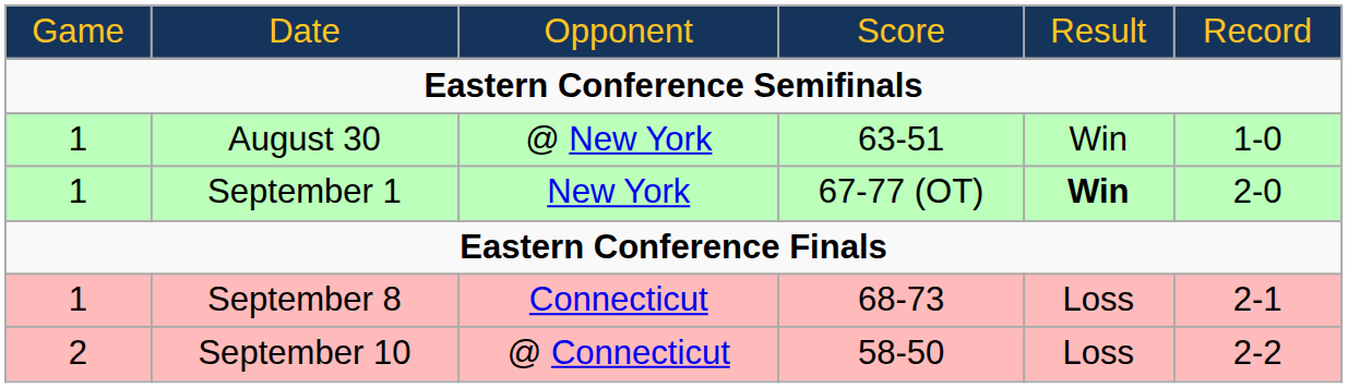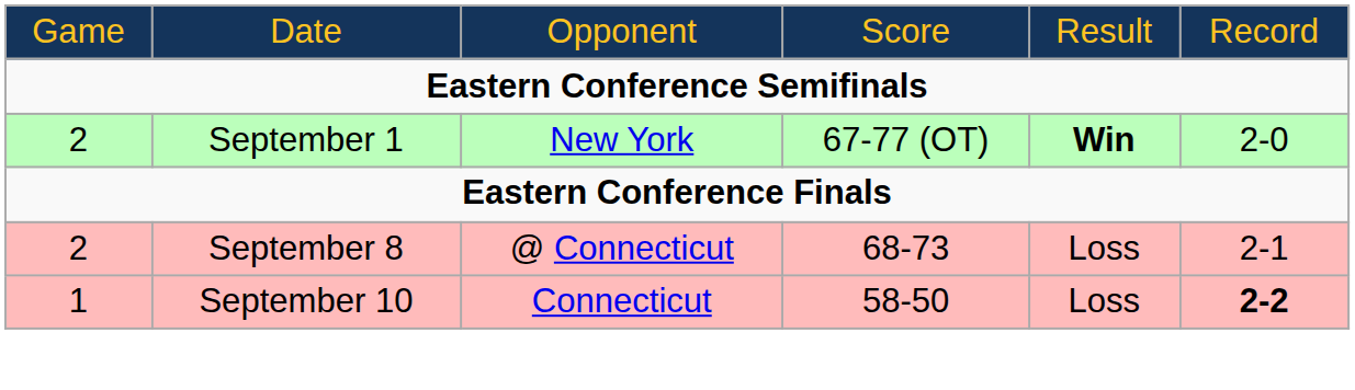 <table class="wikitable" width="50%">
 <tr align="center" style="background:#14345B; color:#FFC322;">
 <td>Game</td>
 <td>Date</td>
 <td>Opponent</td>
 <td>Score</td>
 <td>Result</td>
 <td>Record</td>
 </tr>
 <tr>
 <td colspan="6" align="center"><strong>Eastern Conference Semifinals</strong></td>
 </tr>
 <tr align="center" bgcolor="bbffbb">
-<td>1</td>
-<td>August 30</td>
-<td>@ <a href='#'>New York</a></td>
-<td>63-51</td>
-<td>Win</td>
-<td>1-0</td>
-</tr>
-<tr align="center" bgcolor="bbffbb">
-<td>1</td>
+<td>2</td>
 <td>September 1</td>
 <td><a href='#'>New York</a></td>
 <td>67-77 (OT)</td>
 <td><strong>Win</strong></td>
 <td>2-0</td>
 </tr>
 <tr>
 <td colspan="6" align="center"><strong>Eastern Conference Finals</strong></td>
 </tr>
 <tr align="center" bgcolor="ffbbbb">
-<td>1</td>
+<td>2</td>
 <td>September 8</td>
-<td><a href='#'>Connecticut</a></td>
+<td>@ <a href='#'>Connecticut</a></td>
 <td>68-73</td>
 <td>Loss</td>
 <td>2-1</td>
 </tr>
 <tr align="center" bgcolor="ffbbbb">
-<td>2</td>
+<td>1</td>
 <td>September 10</td>
-<td>@ <a href='#'>Connecticut</a></td>
+<td><a href='#'>Connecticut</a></td>
 <td>58-50</td>
 <td>Loss</td>
-<td>2-2</td>
+<td><strong>2-2</strong></td>
 </tr>
 </table>
